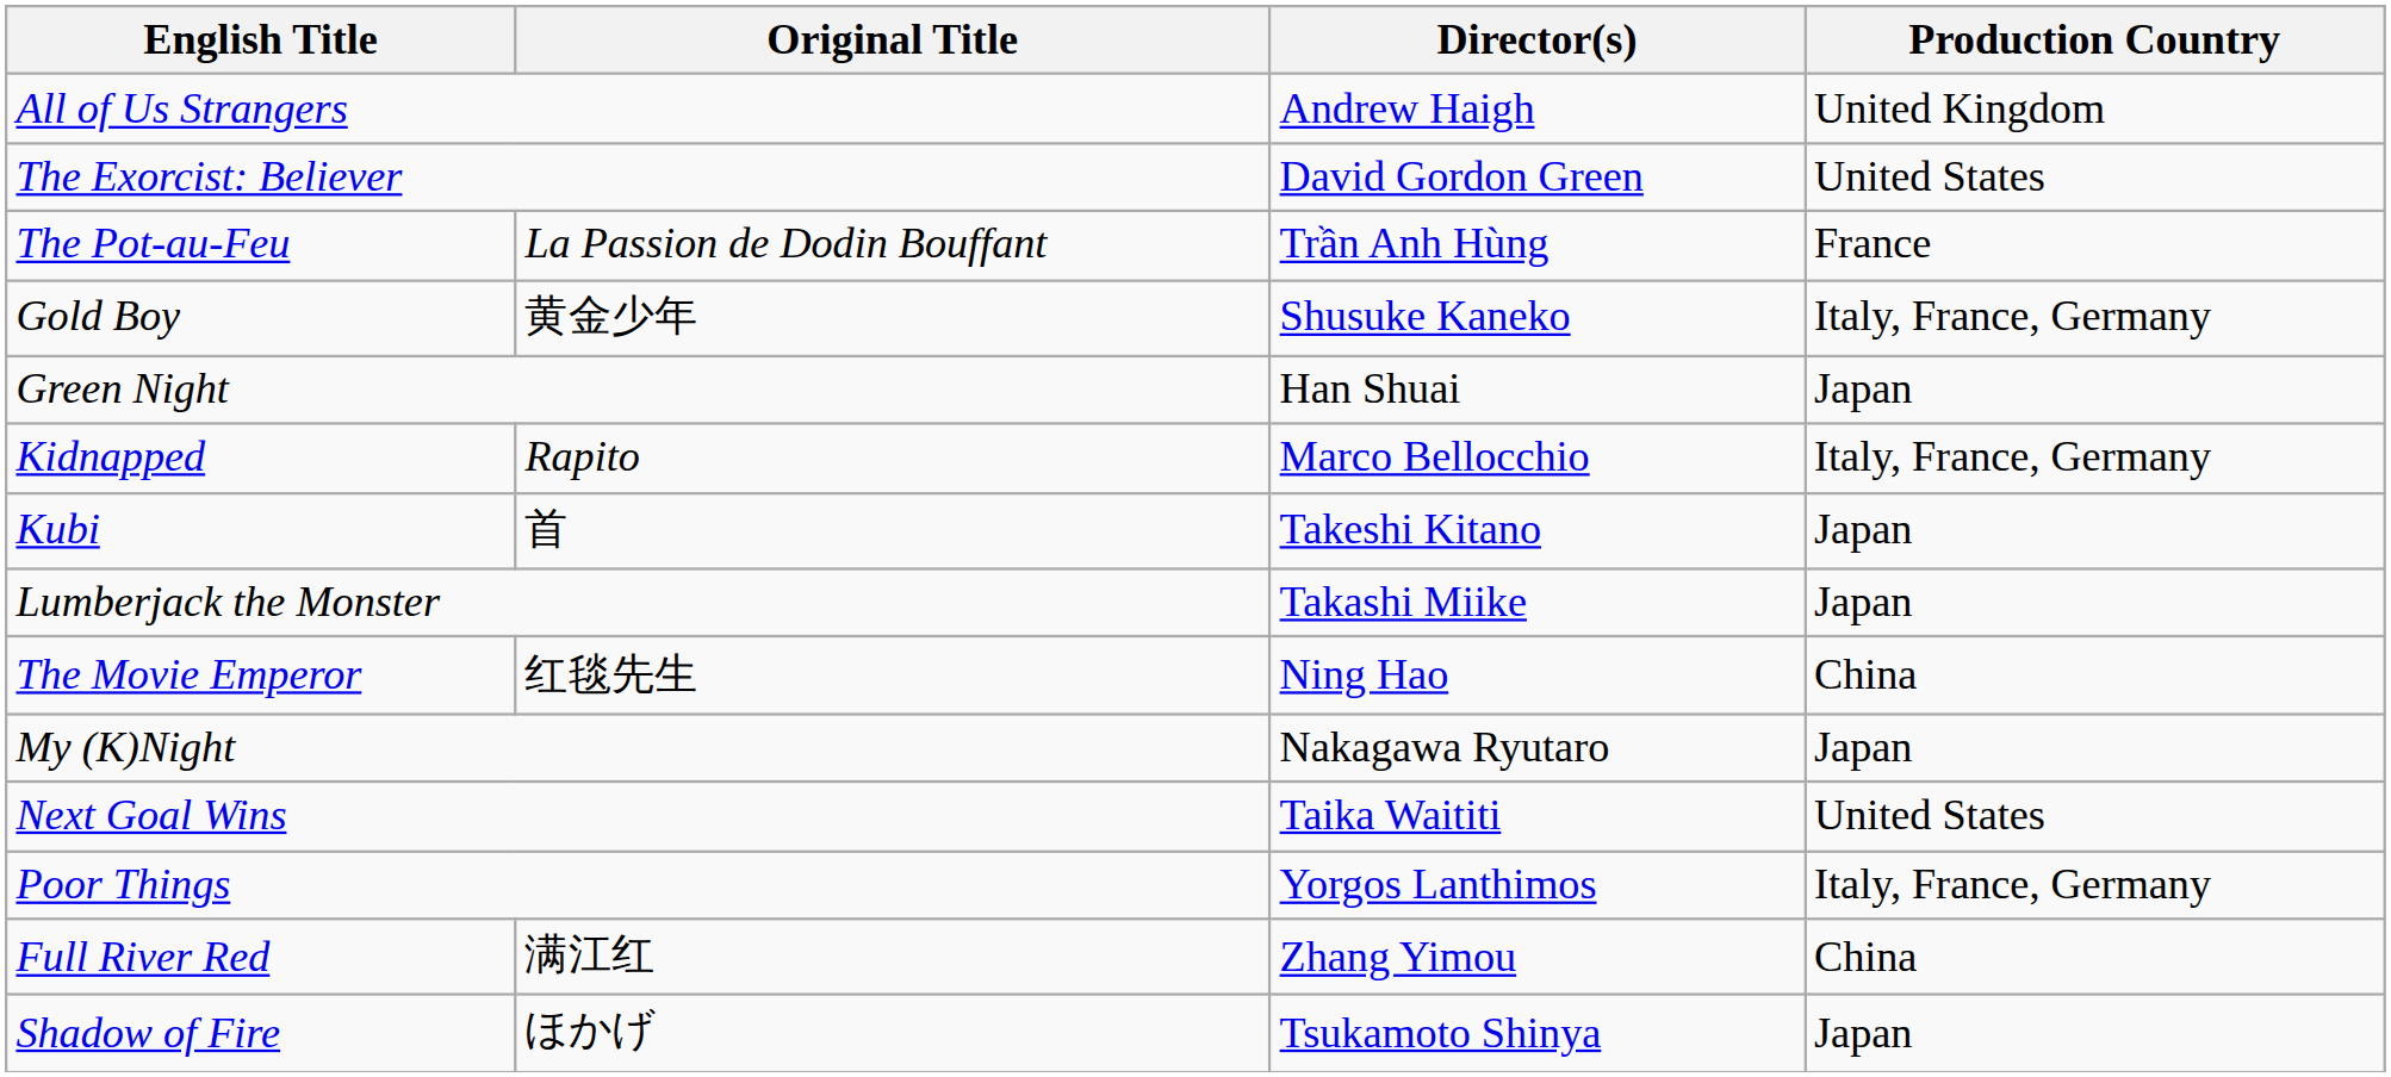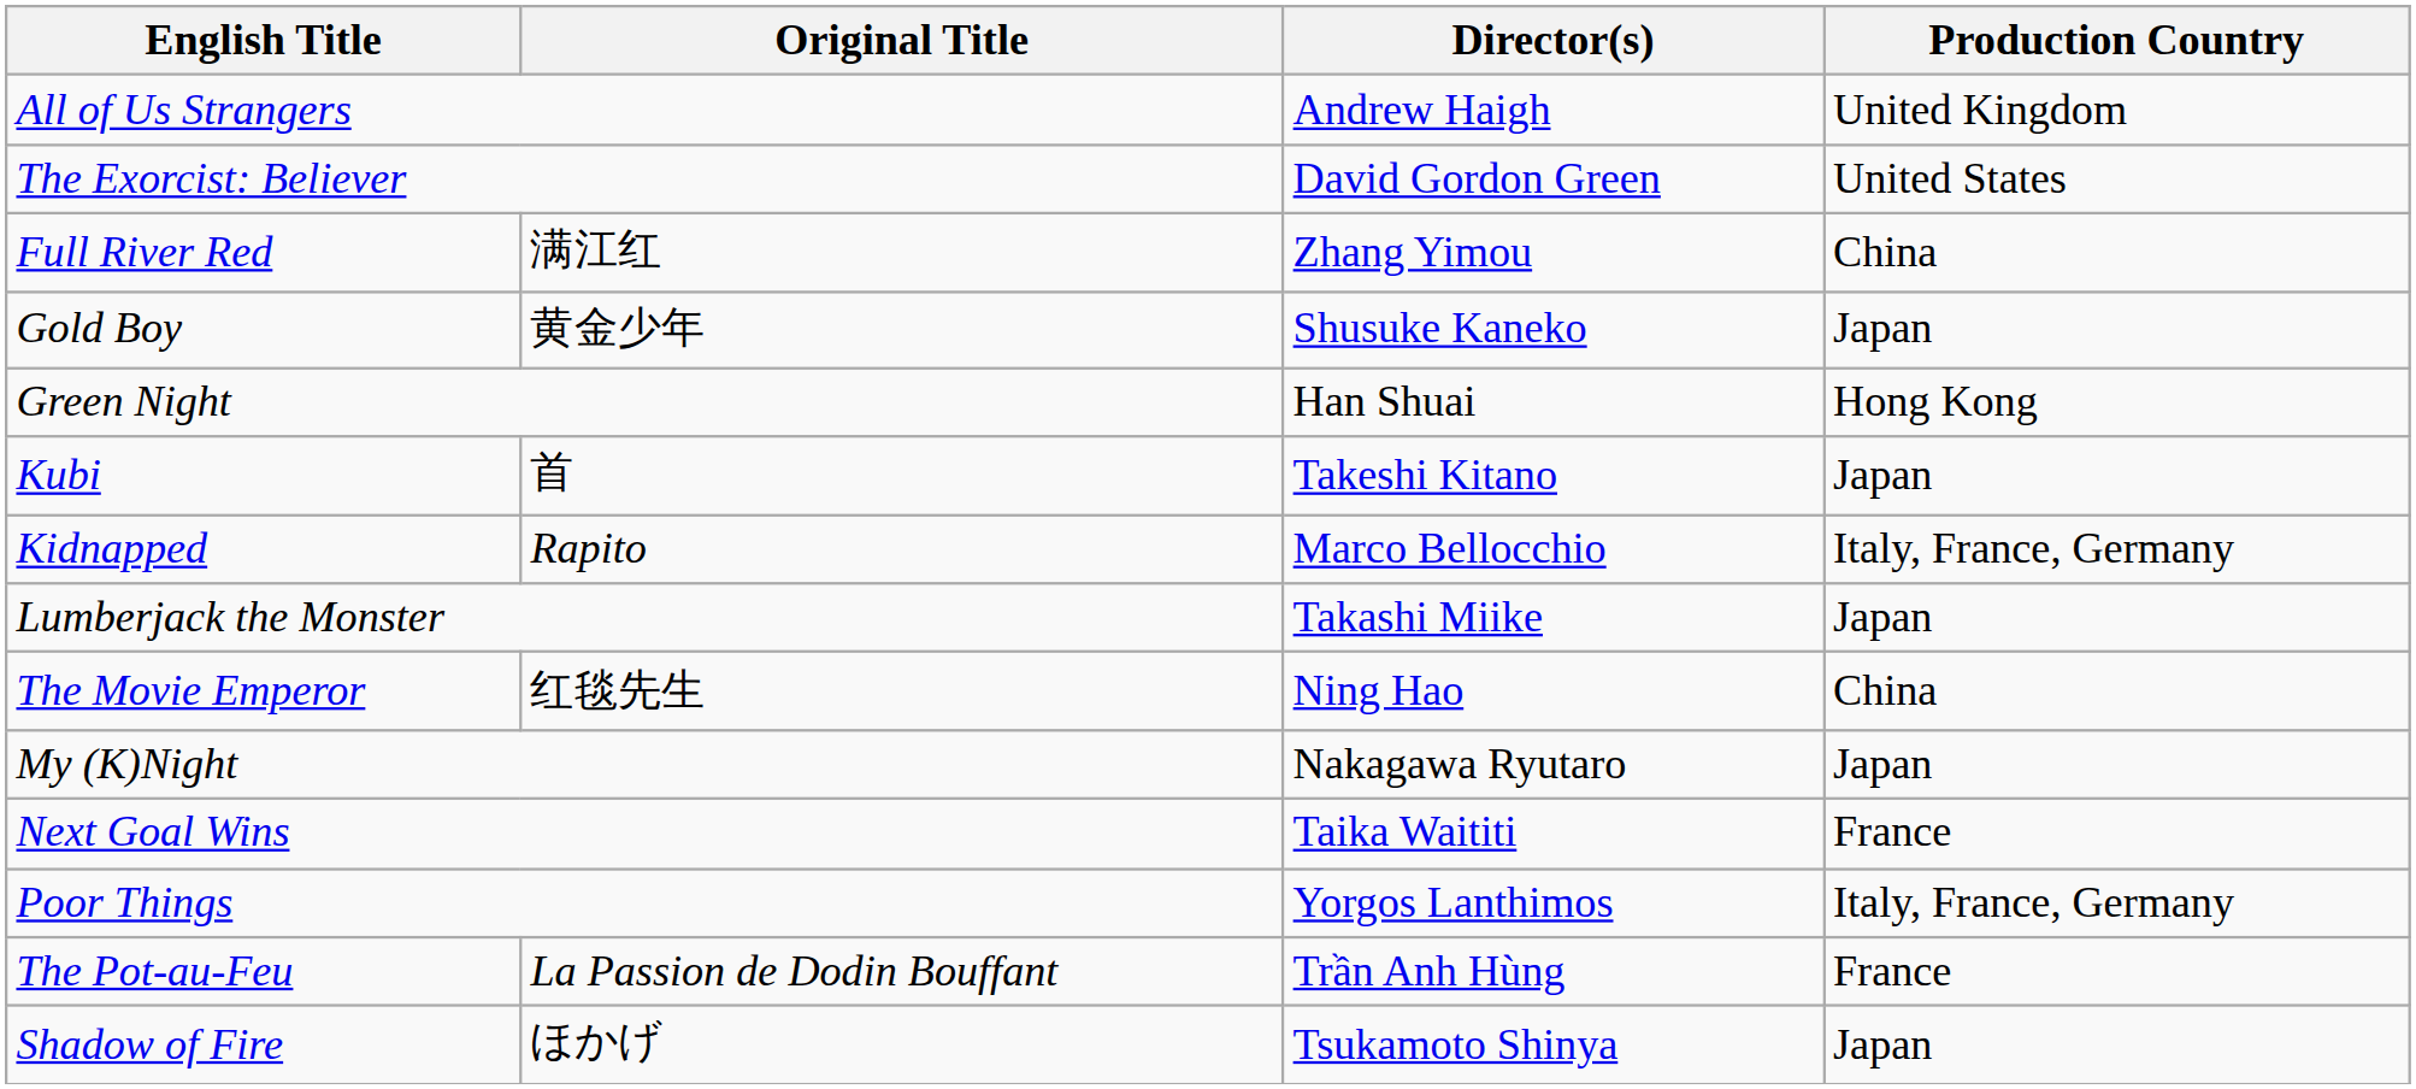 <table class="sortable wikitable" style="width:100%; margin-bottom:4px">
 <tr>
 <th>English Title</th>
 <th>Original Title</th>
 <th>Director(s)</th>
 <th>Production Country</th>
 </tr>
 <tr>
 <td colspan="2"><em><a href='#'>All of Us Strangers</a></em></td>
 <td><a href='#'>Andrew Haigh</a></td>
 <td>United Kingdom</td>
 </tr>
 <tr>
 <td colspan="2"><em><a href='#'>The Exorcist: Believer</a></em></td>
 <td><a href='#'>David Gordon Green</a></td>
 <td>United States</td>
 </tr>
 <tr>
-<td><em><a href='#'>The Pot-au-Feu</a></em></td>
-<td><em>La Passion de Dodin Bouffant</em></td>
-<td><a href='#'>Trần Anh Hùng</a></td>
-<td>France</td>
+<td><em><a href='#'>Full River Red</a></em></td>
+<td>满江红</td>
+<td><a href='#'>Zhang Yimou</a></td>
+<td>China</td>
 </tr>
 <tr>
 <td><em>Gold Boy</em></td>
 <td>黄金少年</td>
 <td><a href='#'>Shusuke Kaneko</a></td>
-<td>Italy, France, Germany</td>
+<td>Japan</td>
 </tr>
 <tr>
 <td colspan="2"><em>Green Night</em></td>
 <td>Han Shuai</td>
+<td>Hong Kong</td>
+</tr>
+<tr>
+<td><em><a href='#'>Kubi</a></em></td>
+<td>首</td>
+<td><a href='#'>Takeshi Kitano</a></td>
 <td>Japan</td>
 </tr>
 <tr>
 <td><em><a href='#'>Kidnapped</a></em></td>
 <td><em>Rapito</em></td>
 <td><a href='#'>Marco Bellocchio</a></td>
 <td>Italy, France, Germany</td>
-</tr>
-<tr>
-<td><em><a href='#'>Kubi</a></em></td>
-<td>首</td>
-<td><a href='#'>Takeshi Kitano</a></td>
-<td>Japan</td>
 </tr>
 <tr>
 <td colspan="2"><em>Lumberjack the Monster</em></td>
 <td><a href='#'>Takashi Miike</a></td>
 <td>Japan</td>
 </tr>
 <tr>
 <td><em><a href='#'>The Movie Emperor</a></em></td>
 <td>红毯先生</td>
 <td><a href='#'>Ning Hao</a></td>
 <td>China</td>
 </tr>
 <tr>
 <td colspan="2"><em>My (K)Night</em></td>
 <td>Nakagawa Ryutaro</td>
 <td>Japan</td>
 </tr>
 <tr>
 <td colspan="2"><em><a href='#'>Next Goal Wins</a></em></td>
 <td><a href='#'>Taika Waititi</a></td>
-<td>United States</td>
+<td>France</td>
 </tr>
 <tr>
 <td colspan="2"><em><a href='#'>Poor Things</a></em></td>
 <td><a href='#'>Yorgos Lanthimos</a></td>
 <td>Italy, France, Germany</td>
 </tr>
 <tr>
-<td><em><a href='#'>Full River Red</a></em></td>
-<td>满江红</td>
-<td><a href='#'>Zhang Yimou</a></td>
-<td>China</td>
+<td><em><a href='#'>The Pot-au-Feu</a></em></td>
+<td><em>La Passion de Dodin Bouffant</em></td>
+<td><a href='#'>Trần Anh Hùng</a></td>
+<td>France</td>
 </tr>
 <tr>
 <td><em><a href='#'>Shadow of Fire</a></em></td>
 <td>ほかげ</td>
 <td><a href='#'>Tsukamoto Shinya</a></td>
 <td>Japan</td>
 </tr>
 <tr>
 </tr>
 </table>
